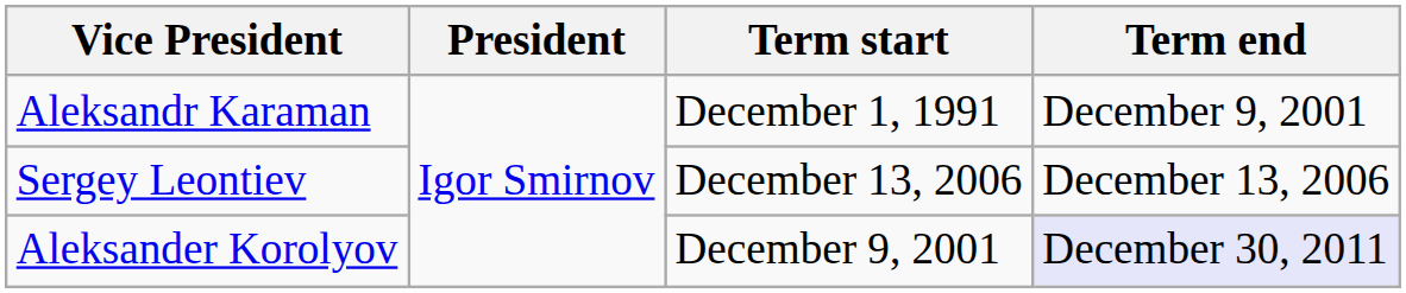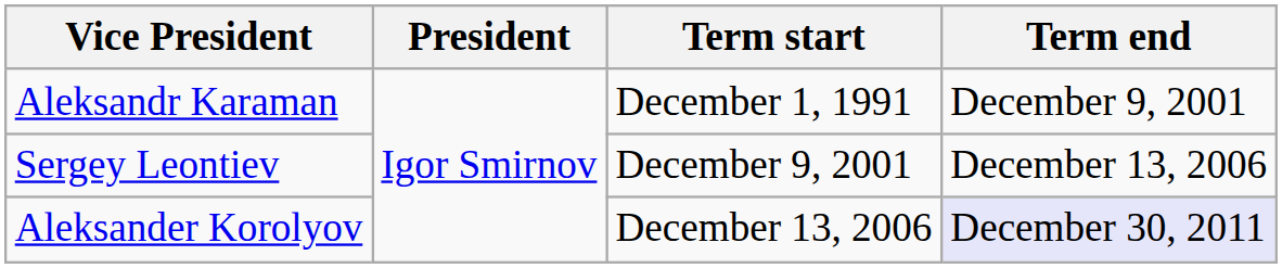 <table class="wikitable">
 <tr>
 <th>Vice President</th>
 <th>President</th>
 <th>Term start</th>
 <th>Term end</th>
 </tr>
 <tr>
 <td><a href='#'>Aleksandr Karaman</a></td>
 <td rowspan="3"><a href='#'>Igor Smirnov</a></td>
 <td>December 1, 1991</td>
 <td>December 9, 2001</td>
 </tr>
 <tr>
 <td><a href='#'>Sergey Leontiev</a></td>
-<td>December 13, 2006</td>
+<td>December 9, 2001</td>
 <td>December 13, 2006</td>
 </tr>
 <tr>
 <td><a href='#'>Aleksander Korolyov</a></td>
-<td>December 9, 2001</td>
+<td>December 13, 2006</td>
 <td style="background: lavender;">December 30, 2011</td>
 </tr>
 </table>
